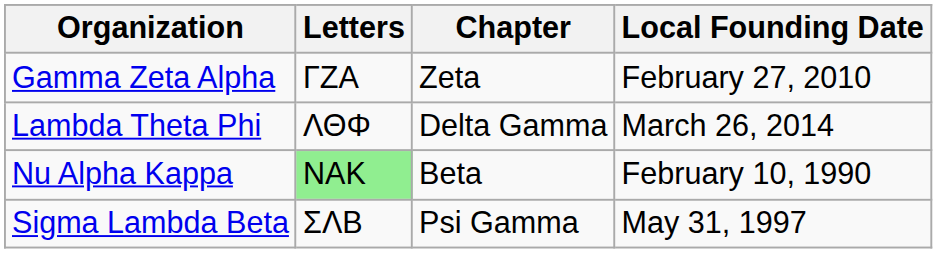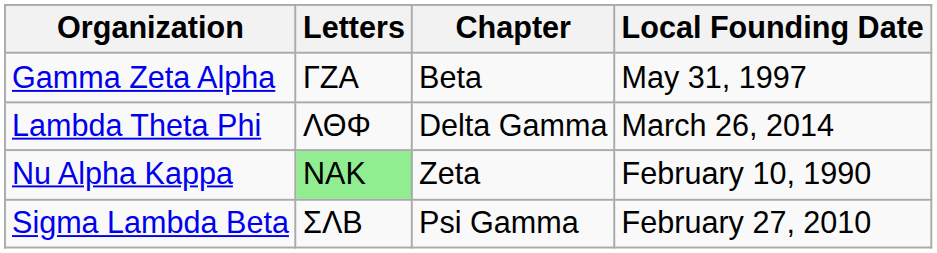 <table class="wikitable">
 <tr>
 <th>Organization</th>
 <th>Letters</th>
 <th>Chapter</th>
 <th>Local Founding Date</th>
 </tr>
 <tr>
 <td><a href='#'>Gamma Zeta Alpha</a></td>
 <td>ΓΖΑ</td>
-<td>Zeta</td>
-<td>February 27, 2010</td>
+<td>Beta</td>
+<td>May 31, 1997</td>
 </tr>
 <tr>
 <td><a href='#'>Lambda Theta Phi</a></td>
 <td>ΛΘΦ</td>
 <td>Delta Gamma</td>
 <td>March 26, 2014</td>
 </tr>
 <tr>
 <td><a href='#'>Nu Alpha Kappa</a></td>
 <td style="background: lightgreen;">ΝΑΚ</td>
-<td>Beta</td>
+<td>Zeta</td>
 <td>February 10, 1990</td>
 </tr>
 <tr>
 <td><a href='#'>Sigma Lambda Beta</a></td>
 <td>ΣΛΒ</td>
 <td>Psi Gamma</td>
-<td>May 31, 1997</td>
+<td>February 27, 2010</td>
 </tr>
 </table>
